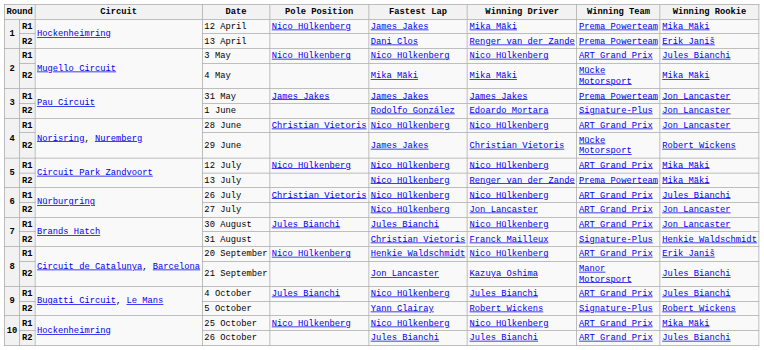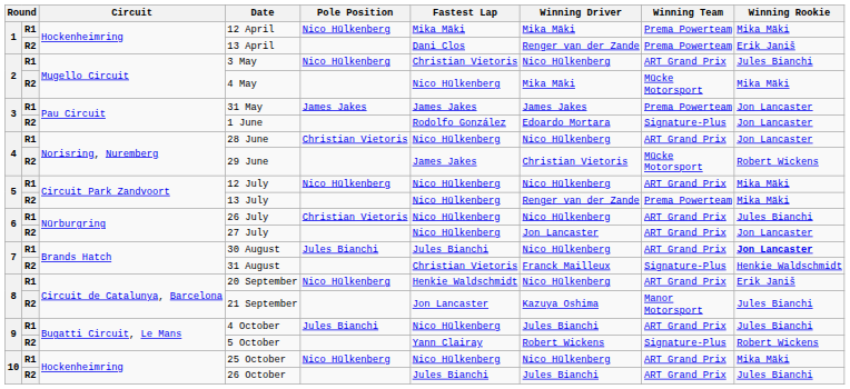 <table class="wikitable" style="font-size: 90%">
 <tr>
 <th colspan=2>Round</th>
 <th>Circuit</th>
 <th>Date</th>
 <th>Pole Position</th>
 <th>Fastest Lap</th>
 <th>Winning Driver</th>
 <th>Winning Team</th>
 <th>Winning Rookie</th>
 </tr>
 <tr>
 <th rowspan=2>1</th>
 <th>R1</th>
 <td rowspan=2> <a href='#'>Hockenheimring</a></td>
 <td>12 April</td>
 <td> <a href='#'>Nico Hülkenberg</a></td>
-<td> <a href='#'>James Jakes</a></td>
+<td> <a href='#'>Mika Mäki</a></td>
 <td> <a href='#'>Mika Mäki</a></td>
 <td> <a href='#'>Prema Powerteam</a></td>
 <td> <a href='#'>Mika Mäki</a></td>
 </tr>
 <tr>
 <th>R2</th>
 <td>13 April</td>
 <td></td>
 <td> <a href='#'>Dani Clos</a></td>
 <td nowrap> <a href='#'>Renger van der Zande</a></td>
 <td nowrap> <a href='#'>Prema Powerteam</a></td>
 <td> <a href='#'>Erik Janiš</a></td>
 </tr>
 <tr>
 <th rowspan=2>2</th>
 <th>R1</th>
 <td rowspan=2> <a href='#'>Mugello Circuit</a></td>
 <td>3 May</td>
 <td> <a href='#'>Nico Hülkenberg</a></td>
-<td> <a href='#'>Nico Hülkenberg</a></td>
+<td> <a href='#'>Christian Vietoris</a></td>
 <td> <a href='#'>Nico Hülkenberg</a></td>
 <td nowrap> <a href='#'>ART Grand Prix</a></td>
 <td> <a href='#'>Jules Bianchi</a></td>
 </tr>
 <tr>
 <th>R2</th>
 <td>4 May</td>
 <td></td>
-<td> <a href='#'>Mika Mäki</a></td>
+<td> <a href='#'>Nico Hülkenberg</a></td>
 <td> <a href='#'>Mika Mäki</a></td>
 <td> <a href='#'>Mücke Motorsport</a></td>
 <td> <a href='#'>Mika Mäki</a></td>
 </tr>
 <tr>
 <th rowspan=2>3</th>
 <th>R1</th>
 <td rowspan=2> <a href='#'>Pau Circuit</a></td>
 <td>31 May</td>
 <td> <a href='#'>James Jakes</a></td>
 <td> <a href='#'>James Jakes</a></td>
 <td> <a href='#'>James Jakes</a></td>
 <td nowrap> <a href='#'>Prema Powerteam</a></td>
 <td> <a href='#'>Jon Lancaster</a></td>
 </tr>
 <tr>
 <th>R2</th>
 <td>1 June</td>
 <td></td>
 <td> <a href='#'>Rodolfo González</a></td>
 <td> <a href='#'>Edoardo Mortara</a></td>
 <td nowrap> <a href='#'>Signature-Plus</a></td>
 <td> <a href='#'>Jon Lancaster</a></td>
 </tr>
 <tr>
 <th rowspan=2>4</th>
 <th>R1</th>
 <td rowspan=2> <a href='#'>Norisring</a>, <a href='#'>Nuremberg</a></td>
 <td>28 June</td>
 <td nowrap> <a href='#'>Christian Vietoris</a></td>
 <td> <a href='#'>Nico Hülkenberg</a></td>
 <td> <a href='#'>Nico Hülkenberg</a></td>
 <td> <a href='#'>ART Grand Prix</a></td>
 <td> <a href='#'>Jon Lancaster</a></td>
 </tr>
 <tr>
 <th>R2</th>
 <td>29 June</td>
 <td></td>
 <td> <a href='#'>James Jakes</a></td>
 <td> <a href='#'>Christian Vietoris</a></td>
 <td> <a href='#'>Mücke Motorsport</a></td>
 <td> <a href='#'>Robert Wickens</a></td>
 </tr>
 <tr>
 <th rowspan=2>5</th>
 <th>R1</th>
 <td rowspan=2> <a href='#'>Circuit Park Zandvoort</a></td>
 <td>12 July</td>
 <td> <a href='#'>Nico Hülkenberg</a></td>
 <td> <a href='#'>Nico Hülkenberg</a></td>
 <td> <a href='#'>Nico Hülkenberg</a></td>
 <td> <a href='#'>ART Grand Prix</a></td>
 <td> <a href='#'>Mika Mäki</a></td>
 </tr>
 <tr>
 <th>R2</th>
 <td>13 July</td>
 <td></td>
 <td> <a href='#'>Nico Hülkenberg</a></td>
 <td> <a href='#'>Renger van der Zande</a></td>
 <td> <a href='#'>Prema Powerteam</a></td>
 <td> <a href='#'>Mika Mäki</a></td>
 </tr>
 <tr>
 <th rowspan=2>6</th>
 <th>R1</th>
 <td rowspan=2> <a href='#'>Nürburgring</a></td>
 <td>26 July</td>
 <td nowrap> <a href='#'>Christian Vietoris</a></td>
 <td> <a href='#'>Nico Hülkenberg</a></td>
 <td> <a href='#'>Nico Hülkenberg</a></td>
 <td> <a href='#'>ART Grand Prix</a></td>
 <td> <a href='#'>Jules Bianchi</a></td>
 </tr>
 <tr>
 <th>R2</th>
 <td>27 July</td>
 <td></td>
 <td> <a href='#'>Nico Hülkenberg</a></td>
 <td> <a href='#'>Jon Lancaster</a></td>
 <td> <a href='#'>ART Grand Prix</a></td>
 <td> <a href='#'>Jon Lancaster</a></td>
 </tr>
 <tr>
 <th rowspan=2>7</th>
 <th>R1</th>
 <td rowspan=2> <a href='#'>Brands Hatch</a></td>
 <td>30 August</td>
 <td> <a href='#'>Jules Bianchi</a></td>
 <td> <a href='#'>Jules Bianchi</a></td>
 <td> <a href='#'>Nico Hülkenberg</a></td>
 <td> <a href='#'>ART Grand Prix</a></td>
-<td> <a href='#'>Jon Lancaster</a></td>
+<td><strong> <a href='#'>Jon Lancaster</a></strong></td>
 </tr>
 <tr>
 <th>R2</th>
 <td>31 August</td>
 <td></td>
 <td> <a href='#'>Christian Vietoris</a></td>
 <td> <a href='#'>Franck Mailleux</a></td>
 <td> <a href='#'>Signature-Plus</a></td>
 <td nowrap> <a href='#'>Henkie Waldschmidt</a></td>
 </tr>
 <tr>
 <th rowspan=2>8</th>
 <th>R1</th>
 <td rowspan=2 nowrap> <a href='#'>Circuit de Catalunya</a>, <a href='#'>Barcelona</a></td>
 <td nowrap>20 September</td>
 <td> <a href='#'>Nico Hülkenberg</a></td>
 <td nowrap> <a href='#'>Henkie Waldschmidt</a></td>
 <td> <a href='#'>Nico Hülkenberg</a></td>
 <td> <a href='#'>ART Grand Prix</a></td>
 <td> <a href='#'>Erik Janiš</a></td>
 </tr>
 <tr>
 <th>R2</th>
 <td>21 September</td>
 <td></td>
 <td> <a href='#'>Jon Lancaster</a></td>
 <td> <a href='#'>Kazuya Oshima</a></td>
 <td> <a href='#'>Manor Motorsport</a></td>
 <td> <a href='#'>Jules Bianchi</a></td>
 </tr>
 <tr>
 <th rowspan=2>9</th>
 <th>R1</th>
 <td rowspan=2> <a href='#'>Bugatti Circuit</a>, <a href='#'>Le Mans</a></td>
 <td>4 October</td>
 <td> <a href='#'>Jules Bianchi</a></td>
 <td> <a href='#'>Nico Hülkenberg</a></td>
 <td> <a href='#'>Jules Bianchi</a></td>
 <td> <a href='#'>ART Grand Prix</a></td>
 <td> <a href='#'>Jules Bianchi</a></td>
 </tr>
 <tr>
 <th>R2</th>
 <td>5 October</td>
 <td></td>
 <td> <a href='#'>Yann Clairay</a></td>
 <td> <a href='#'>Robert Wickens</a></td>
 <td> <a href='#'>Signature-Plus</a></td>
 <td> <a href='#'>Robert Wickens</a></td>
 </tr>
 <tr>
 <th rowspan=2>10</th>
 <th>R1</th>
 <td rowspan=2> <a href='#'>Hockenheimring</a></td>
 <td>25 October</td>
 <td nowrap> <a href='#'>Nico Hülkenberg</a></td>
 <td nowrap> <a href='#'>Nico Hülkenberg</a></td>
 <td nowrap> <a href='#'>Nico Hülkenberg</a></td>
 <td> <a href='#'>ART Grand Prix</a></td>
 <td> <a href='#'>Mika Mäki</a></td>
 </tr>
 <tr>
 <th>R2</th>
 <td>26 October</td>
 <td></td>
 <td> <a href='#'>Jules Bianchi</a></td>
 <td> <a href='#'>Jules Bianchi</a></td>
 <td> <a href='#'>ART Grand Prix</a></td>
 <td> <a href='#'>Jules Bianchi</a></td>
 </tr>
 </table>
